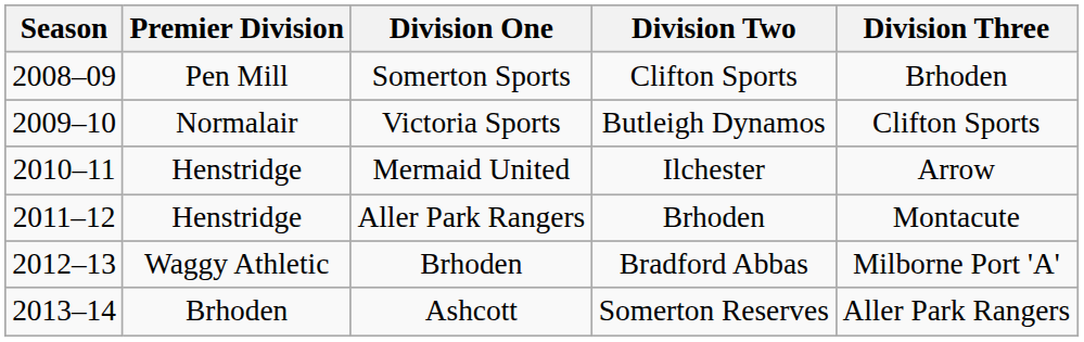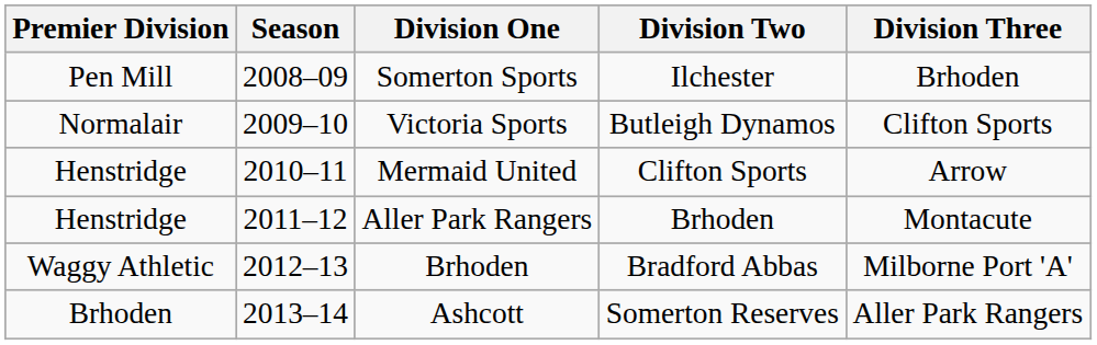 <table class="wikitable" style="text-align: center">
 <tr>
+<th>Premier Division</th>
 <th>Season</th>
-<th>Premier Division</th>
 <th>Division One</th>
 <th>Division Two</th>
 <th>Division Three</th>
 </tr>
 <tr>
+<td>Pen Mill</td>
 <td>2008–09</td>
-<td>Pen Mill</td>
 <td>Somerton Sports</td>
-<td>Clifton Sports</td>
+<td>Ilchester</td>
 <td>Brhoden</td>
 </tr>
 <tr>
+<td>Normalair</td>
 <td>2009–10</td>
-<td>Normalair</td>
 <td>Victoria Sports</td>
 <td>Butleigh Dynamos</td>
 <td>Clifton Sports</td>
 </tr>
 <tr>
+<td>Henstridge</td>
 <td>2010–11</td>
-<td>Henstridge</td>
 <td>Mermaid United</td>
-<td>Ilchester</td>
+<td>Clifton Sports</td>
 <td>Arrow</td>
 </tr>
 <tr>
+<td>Henstridge</td>
 <td>2011–12</td>
-<td>Henstridge</td>
 <td>Aller Park Rangers</td>
 <td>Brhoden</td>
 <td>Montacute</td>
 </tr>
 <tr>
+<td>Waggy Athletic</td>
 <td>2012–13</td>
-<td>Waggy Athletic</td>
 <td>Brhoden</td>
 <td>Bradford Abbas</td>
 <td>Milborne Port 'A'</td>
 </tr>
 <tr>
+<td>Brhoden</td>
 <td>2013–14</td>
-<td>Brhoden</td>
 <td>Ashcott</td>
 <td>Somerton Reserves</td>
 <td>Aller Park Rangers</td>
 </tr>
 </table>
